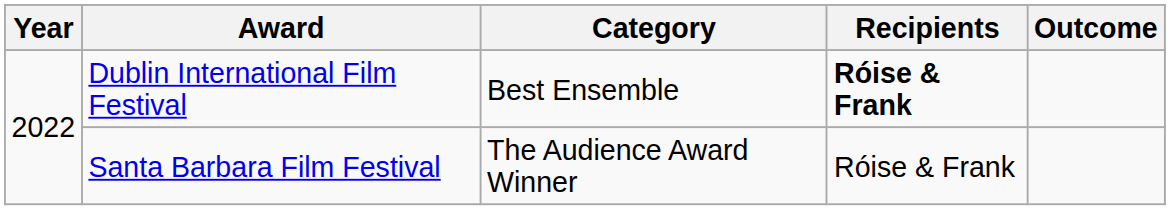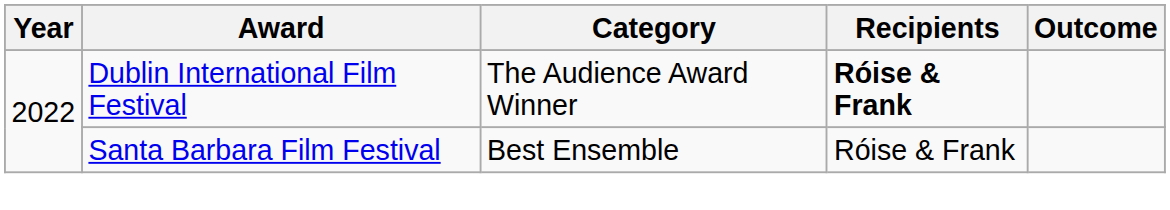 <table class="wikitable sortable" style="font-size:95%; width:99%;">
 <tr style="text-align:center;">
 <th>Year</th>
 <th>Award</th>
 <th>Category</th>
 <th>Recipients</th>
 <th>Outcome</th>
 </tr>
 <tr>
 <td rowspan="2">2022</td>
 <td><a href='#'>Dublin International Film Festival</a></td>
-<td>Best Ensemble</td>
+<td>The Audience Award Winner</td>
 <td><strong>Róise & Frank</strong></td>
 <td></td>
 </tr>
 <tr>
 <td><a href='#'>Santa Barbara Film Festival</a></td>
-<td>The Audience Award Winner</td>
+<td>Best Ensemble</td>
 <td>Róise & Frank</td>
 <td></td>
 </tr>
 </table>
